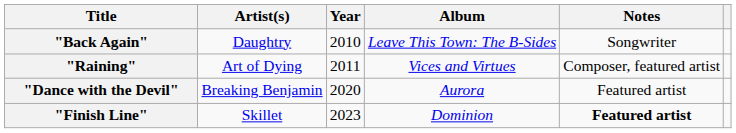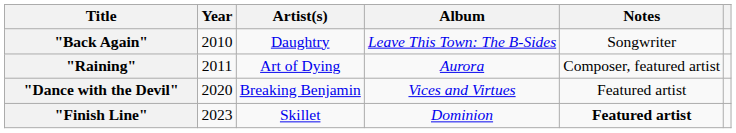 <table class="wikitable plainrowheaders" style="text-align:center">
 <tr>
 <th scope="col" style="width:12em;">Title</th>
+<th scope="col" style="width:1em;">Year</th>
 <th scope="col">Artist(s)</th>
-<th scope="col" style="width:1em;">Year</th>
 <th scope="col">Album</th>
 <th scope="col">Notes</th>
 <th scope="col"></th>
 </tr>
 <tr>
 <th scope="row">"Back Again"</th>
+<td>2010</td>
 <td><a href='#'>Daughtry</a></td>
-<td>2010</td>
 <td><em><a href='#'>Leave This Town: The B-Sides</a></em></td>
 <td>Songwriter</td>
 <td></td>
 </tr>
 <tr>
 <th scope="row">"Raining"</th>
+<td>2011</td>
 <td><a href='#'>Art of Dying</a></td>
-<td>2011</td>
-<td><em><a href='#'>Vices and Virtues</a></em></td>
+<td><em><a href='#'>Aurora</a></em></td>
 <td>Composer, featured artist</td>
 <td></td>
 </tr>
 <tr>
 <th scope="row">"Dance with the Devil"</th>
+<td>2020</td>
 <td><a href='#'>Breaking Benjamin</a></td>
-<td>2020</td>
-<td><em><a href='#'>Aurora</a></em></td>
+<td><em><a href='#'>Vices and Virtues</a></em></td>
 <td>Featured artist</td>
 <td></td>
 </tr>
 <tr>
 <th scope="row">"Finish Line"</th>
+<td>2023</td>
 <td><a href='#'>Skillet</a></td>
-<td>2023</td>
 <td><em><a href='#'>Dominion</a></em></td>
 <td><strong>Featured artist</strong></td>
 <td></td>
 </tr>
 </table>
